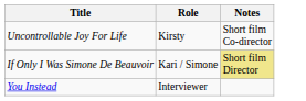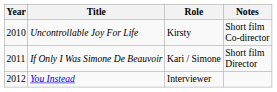 <table class="wikitable sortable">
 <tr>
+<th>Year</th>
 <th>Title</th>
 <th>Role</th>
 <th>Notes</th>
 </tr>
 <tr>
+<td>2010</td>
 <td><em>Uncontrollable Joy For Life</em></td>
 <td>Kirsty</td>
 <td>Short film<br>Co-director</td>
 </tr>
 <tr>
+<td>2011</td>
 <td><em>If Only I Was Simone De Beauvoir</em></td>
 <td>Kari / Simone</td>
-<td style="background: khaki;">Short film<br>Director</td>
+<td>Short film<br>Director</td>
 </tr>
 <tr>
+<td>2012</td>
 <td><em><a href='#'>You Instead</a></em></td>
 <td>Interviewer</td>
 <td></td>
 </tr>
 </table>
